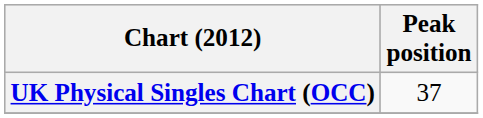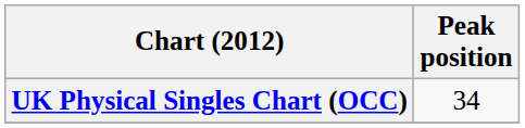 <table class="wikitable sortable plainrowheaders">
 <tr>
 <th scope="col">Chart (2012)</th>
 <th scope="col">Peak<br>position</th>
 </tr>
 <tr>
 <th scope="row"><a href='#'>UK Physical Singles Chart</a> (<a href='#'>OCC</a>)</th>
-<td align="center">37</td>
+<td align="center">34</td>
 </tr>
 <tr>
 </tr>
 </table>
